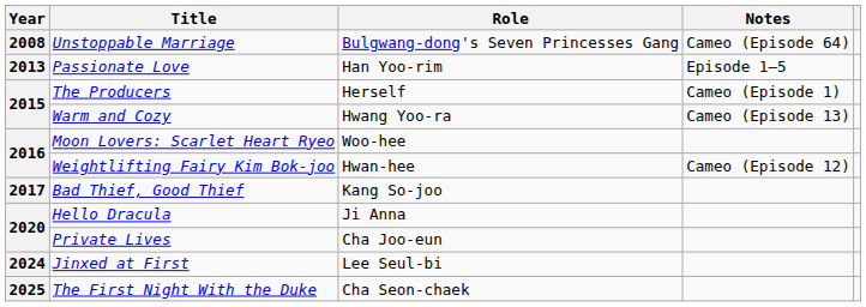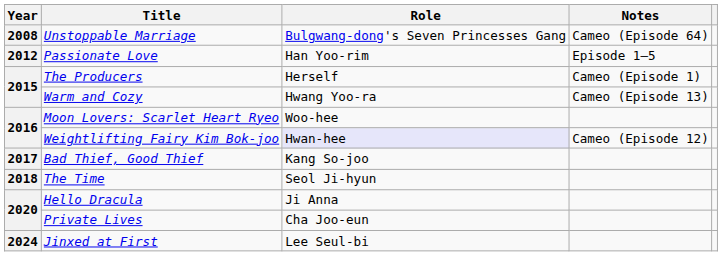 <table class="wikitable plainrowheaders sortable">
 <tr>
 <th scope="col">Year</th>
 <th scope="col">Title</th>
 <th scope="col">Role</th>
 <th scope="col">Notes</th>
 <th scope="col" class="unsortable"></th>
 </tr>
 <tr>
 <th scope="row">2008</th>
 <td><em><a href='#'>Unstoppable Marriage</a></em></td>
 <td><a href='#'>Bulgwang-dong</a>'s Seven Princesses Gang</td>
 <td>Cameo (Episode 64)</td>
 <td></td>
 </tr>
 <tr>
-<th scope="row">2013</th>
+<th scope="row">2012</th>
 <td><em><a href='#'>Passionate Love</a></em></td>
 <td>Han Yoo-rim</td>
 <td>Episode 1–5</td>
 <td></td>
 </tr>
 <tr>
 <th scope="row" rowspan="2">2015</th>
 <td><em><a href='#'>The Producers</a></em></td>
 <td>Herself</td>
 <td>Cameo (Episode 1)</td>
 <td></td>
 </tr>
 <tr>
 <td><em><a href='#'>Warm and Cozy</a></em></td>
 <td>Hwang Yoo-ra</td>
 <td>Cameo (Episode 13)</td>
 <td></td>
 </tr>
 <tr>
 <th scope="row" rowspan="2">2016</th>
 <td><em><a href='#'>Moon Lovers: Scarlet Heart Ryeo</a></em></td>
 <td>Woo-hee</td>
 <td></td>
 <td></td>
 </tr>
 <tr>
 <td><em><a href='#'>Weightlifting Fairy Kim Bok-joo</a></em></td>
-<td>Hwan-hee</td>
+<td style="background: lavender;">Hwan-hee</td>
 <td>Cameo (Episode 12)</td>
 <td></td>
 </tr>
 <tr>
 <th scope="row">2017</th>
 <td><em><a href='#'>Bad Thief, Good Thief</a></em></td>
 <td>Kang So-joo</td>
+<td></td>
+<td></td>
+</tr>
+<tr>
+<th scope="row">2018</th>
+<td><em><a href='#'>The Time</a></em></td>
+<td>Seol Ji-hyun</td>
 <td></td>
 <td></td>
 </tr>
 <tr>
 <th scope="row" rowspan="2">2020</th>
 <td><em><a href='#'>Hello Dracula</a></em></td>
 <td>Ji Anna</td>
 <td></td>
 <td></td>
 </tr>
 <tr>
 <td><em><a href='#'>Private Lives</a></em></td>
 <td>Cha Joo-eun</td>
 <td></td>
 <td></td>
 </tr>
 <tr>
 <th scope="row">2024</th>
 <td><em><a href='#'>Jinxed at First</a></em></td>
 <td>Lee Seul-bi</td>
 <td></td>
 <td></td>
 </tr>
-<tr>
-<th scope="row">2025</th>
-<td><em><a href='#'>The First Night With the Duke</a></em></td>
-<td>Cha Seon-chaek</td>
-<td></td>
-<td></td>
-</tr>
 </table>
